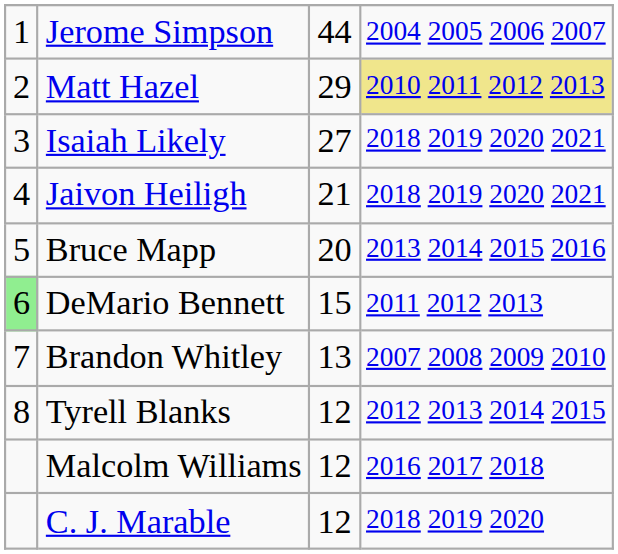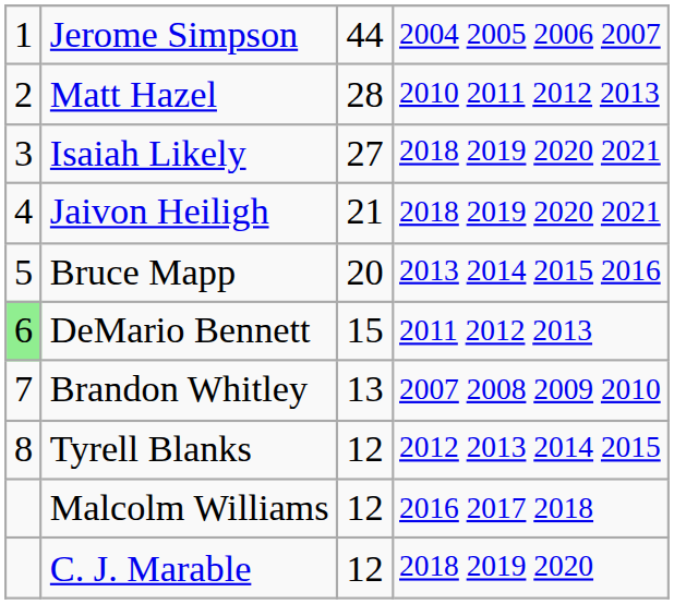 <table class="wikitable">
 <tr>
 </tr>
 <tr>
 <td>1</td>
 <td><a href='#'>Jerome Simpson</a></td>
 <td>44</td>
 <td style="font-size:80%;"><a href='#'>2004</a> <a href='#'>2005</a> <a href='#'>2006</a> <a href='#'>2007</a></td>
 </tr>
 <tr>
 <td>2</td>
 <td><a href='#'>Matt Hazel</a></td>
-<td>29</td>
-<td style="background: khaki; font-size:80%;"><a href='#'>2010</a> <a href='#'>2011</a> <a href='#'>2012</a> <a href='#'>2013</a></td>
+<td>28</td>
+<td style="font-size:80%;"><a href='#'>2010</a> <a href='#'>2011</a> <a href='#'>2012</a> <a href='#'>2013</a></td>
 </tr>
 <tr>
 <td>3</td>
 <td><a href='#'>Isaiah Likely</a></td>
 <td>27</td>
 <td style="font-size:80%;"><a href='#'>2018</a> <a href='#'>2019</a> <a href='#'>2020</a> <a href='#'>2021</a></td>
 </tr>
 <tr>
 <td>4</td>
 <td><a href='#'>Jaivon Heiligh</a></td>
 <td>21</td>
 <td style="font-size:80%;"><a href='#'>2018</a> <a href='#'>2019</a> <a href='#'>2020</a> <a href='#'>2021</a></td>
 </tr>
 <tr>
 <td>5</td>
 <td>Bruce Mapp</td>
 <td>20</td>
 <td style="font-size:80%;"><a href='#'>2013</a> <a href='#'>2014</a> <a href='#'>2015</a> <a href='#'>2016</a></td>
 </tr>
 <tr>
 <td style="background: lightgreen;">6</td>
 <td>DeMario Bennett</td>
 <td>15</td>
 <td style="font-size:80%;"><a href='#'>2011</a> <a href='#'>2012</a> <a href='#'>2013</a></td>
 </tr>
 <tr>
 <td>7</td>
 <td>Brandon Whitley</td>
 <td>13</td>
 <td style="font-size:80%;"><a href='#'>2007</a> <a href='#'>2008</a> <a href='#'>2009</a> <a href='#'>2010</a></td>
 </tr>
 <tr>
 <td>8</td>
 <td>Tyrell Blanks</td>
 <td>12</td>
 <td style="font-size:80%;"><a href='#'>2012</a> <a href='#'>2013</a> <a href='#'>2014</a> <a href='#'>2015</a></td>
 </tr>
 <tr>
 <td></td>
 <td>Malcolm Williams</td>
 <td>12</td>
 <td style="font-size:80%;"><a href='#'>2016</a> <a href='#'>2017</a> <a href='#'>2018</a></td>
 </tr>
 <tr>
 <td></td>
 <td><a href='#'>C. J. Marable</a></td>
 <td>12</td>
 <td style="font-size:80%;"><a href='#'>2018</a> <a href='#'>2019</a> <a href='#'>2020</a></td>
 </tr>
 </table>
